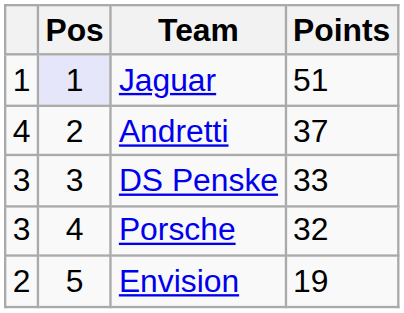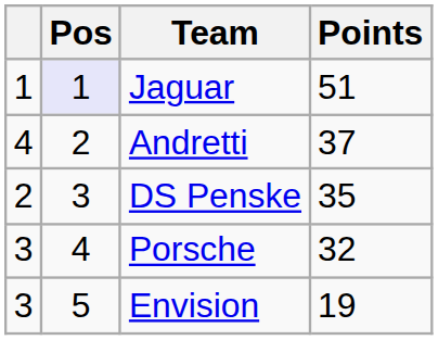 <table class="wikitable" style="font-size: 85%;">
 <tr>
 <th></th>
 <th>Pos</th>
 <th>Team</th>
 <th>Points</th>
 </tr>
 <tr>
 <td align="left"> 1</td>
 <td align="center" style="background: lavender;">1</td>
 <td> <a href='#'>Jaguar</a></td>
 <td align="left">51</td>
 </tr>
 <tr>
 <td align="left"> 4</td>
 <td align="center">2</td>
 <td> <a href='#'>Andretti</a></td>
 <td align="left">37</td>
 </tr>
 <tr>
-<td align="left"> 3</td>
+<td align="left"> 2</td>
 <td align="center">3</td>
 <td> <a href='#'>DS Penske</a></td>
-<td align="left">33</td>
+<td align="left">35</td>
 </tr>
 <tr>
 <td align="left"> 3</td>
 <td align="center">4</td>
 <td> <a href='#'>Porsche</a></td>
 <td align="left">32</td>
 </tr>
 <tr>
-<td align="left"> 2</td>
+<td align="left"> 3</td>
 <td align="center">5</td>
 <td> <a href='#'>Envision</a></td>
 <td align="left">19</td>
 </tr>
 </table>
